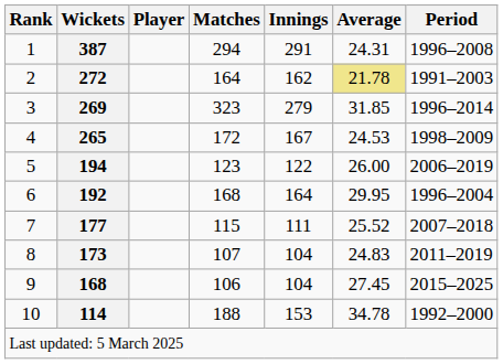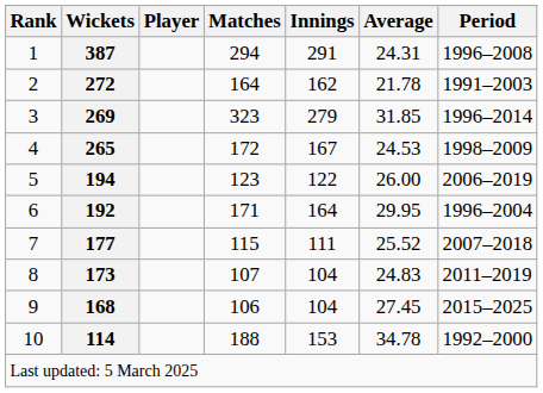 <table class="wikitable plainrowheaders sortable">
 <tr>
 <th scope=col>Rank</th>
 <th scope=col>Wickets</th>
 <th scope=col>Player</th>
 <th scope=col>Matches</th>
 <th scope=col>Innings</th>
 <th scope=col>Average</th>
 <th scope=col>Period</th>
 </tr>
 <tr>
 <td align=center>1</td>
 <th>387</th>
 <td></td>
 <td align=center>294</td>
 <td align=center>291</td>
 <td align=center>24.31</td>
 <td>1996–2008</td>
 </tr>
 <tr>
 <td align=center>2</td>
 <th>272</th>
 <td></td>
 <td align=center>164</td>
 <td align=center>162</td>
-<td align=center style="background: khaki;">21.78</td>
+<td align=center>21.78</td>
 <td>1991–2003</td>
 </tr>
 <tr>
 <td align=center>3</td>
 <th>269</th>
 <td></td>
 <td align=center>323</td>
 <td align=center>279</td>
 <td align=center>31.85</td>
 <td>1996–2014</td>
 </tr>
 <tr>
 <td align=center>4</td>
 <th>265</th>
 <td></td>
 <td align=center>172</td>
 <td align=center>167</td>
 <td align=center>24.53</td>
 <td>1998–2009</td>
 </tr>
 <tr>
 <td align=center>5</td>
 <th>194</th>
 <td></td>
 <td align=center>123</td>
 <td align=center>122</td>
 <td align=center>26.00</td>
 <td>2006–2019</td>
 </tr>
 <tr>
 <td align=center>6</td>
 <th>192</th>
 <td></td>
-<td align=center>168</td>
+<td align=center>171</td>
 <td align=center>164</td>
 <td align=center>29.95</td>
 <td>1996–2004</td>
 </tr>
 <tr>
 <td align=center>7</td>
 <th>177</th>
 <td></td>
 <td align=center>115</td>
 <td align=center>111</td>
 <td align=center>25.52</td>
 <td>2007–2018</td>
 </tr>
 <tr>
 <td align=center>8</td>
 <th>173</th>
 <td></td>
 <td align=center>107</td>
 <td align=center>104</td>
 <td align=center>24.83</td>
 <td>2011–2019</td>
 </tr>
 <tr>
 <td align=center>9</td>
 <th>168</th>
 <td></td>
 <td align=center>106</td>
 <td align=center>104</td>
 <td align=center>27.45</td>
 <td>2015–2025</td>
 </tr>
 <tr>
 <td align=center>10</td>
 <th>114</th>
 <td></td>
 <td align=center>188</td>
 <td align=center>153</td>
 <td align=center>34.78</td>
 <td>1992–2000</td>
 </tr>
 <tr class=sortbottom>
 <td colspan=7><small>Last updated: 5 March 2025</small></td>
 </tr>
 </table>
